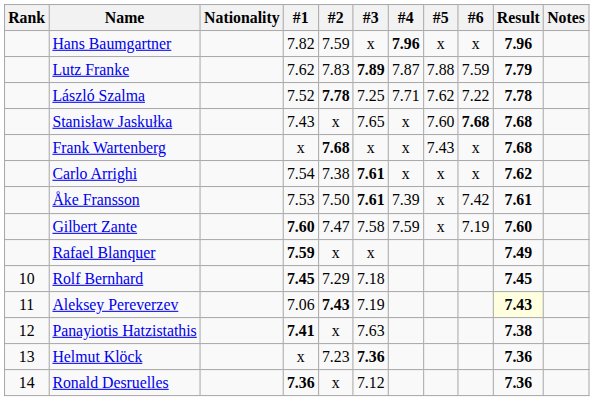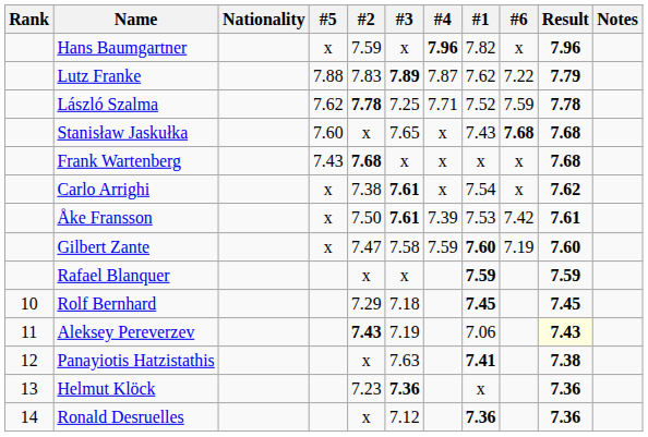 <table class="wikitable sortable" style="text-align:center;font-size:95%">
 <tr>
 <th>Rank</th>
 <th>Name</th>
 <th>Nationality</th>
-<th>#1</th>
+<th>#5</th>
 <th>#2</th>
 <th>#3</th>
 <th>#4</th>
-<th>#5</th>
+<th>#1</th>
 <th>#6</th>
 <th>Result</th>
 <th>Notes</th>
 </tr>
 <tr>
 <td></td>
 <td align="left"><a href='#'>Hans Baumgartner</a></td>
 <td align=left></td>
-<td>7.82</td>
+<td>x</td>
 <td>7.59</td>
 <td>x</td>
 <td><strong>7.96</strong></td>
-<td>x</td>
+<td>7.82</td>
 <td>x</td>
 <td><strong>7.96</strong></td>
 <td></td>
 </tr>
 <tr>
 <td></td>
 <td align="left"><a href='#'>Lutz Franke</a></td>
 <td align=left></td>
-<td>7.62</td>
+<td>7.88</td>
 <td>7.83</td>
 <td><strong>7.89</strong></td>
 <td>7.87</td>
-<td>7.88</td>
-<td>7.59</td>
+<td>7.62</td>
+<td>7.22</td>
 <td><strong>7.79</strong></td>
 <td></td>
 </tr>
 <tr>
 <td></td>
 <td align="left"><a href='#'>László Szalma</a></td>
 <td align=left></td>
-<td>7.52</td>
+<td>7.62</td>
 <td><strong>7.78</strong></td>
 <td>7.25</td>
 <td>7.71</td>
-<td>7.62</td>
-<td>7.22</td>
+<td>7.52</td>
+<td>7.59</td>
 <td><strong>7.78</strong></td>
 <td></td>
 </tr>
 <tr>
 <td></td>
 <td align="left"><a href='#'>Stanisław Jaskułka</a></td>
 <td align=left></td>
-<td>7.43</td>
+<td>7.60</td>
 <td>x</td>
 <td>7.65</td>
 <td>x</td>
-<td>7.60</td>
+<td>7.43</td>
 <td><strong>7.68</strong></td>
 <td><strong>7.68</strong></td>
 <td></td>
 </tr>
 <tr>
 <td></td>
 <td align="left"><a href='#'>Frank Wartenberg</a></td>
 <td align=left></td>
-<td>x</td>
+<td>7.43</td>
 <td><strong>7.68</strong></td>
 <td>x</td>
 <td>x</td>
-<td>7.43</td>
+<td>x</td>
 <td>x</td>
 <td><strong>7.68</strong></td>
 <td></td>
 </tr>
 <tr>
 <td></td>
 <td align="left"><a href='#'>Carlo Arrighi</a></td>
 <td align=left></td>
-<td>7.54</td>
+<td>x</td>
 <td>7.38</td>
 <td><strong>7.61</strong></td>
 <td>x</td>
-<td>x</td>
+<td>7.54</td>
 <td>x</td>
 <td><strong>7.62</strong></td>
 <td></td>
 </tr>
 <tr>
 <td></td>
 <td align="left"><a href='#'>Åke Fransson</a></td>
 <td align=left></td>
-<td>7.53</td>
+<td>x</td>
 <td>7.50</td>
 <td><strong>7.61</strong></td>
 <td>7.39</td>
-<td>x</td>
+<td>7.53</td>
 <td>7.42</td>
 <td><strong>7.61</strong></td>
 <td></td>
 </tr>
 <tr>
 <td></td>
 <td align="left"><a href='#'>Gilbert Zante</a></td>
 <td align=left></td>
-<td><strong>7.60</strong></td>
+<td>x</td>
 <td>7.47</td>
 <td>7.58</td>
 <td>7.59</td>
-<td>x</td>
+<td><strong>7.60</strong></td>
 <td>7.19</td>
 <td><strong>7.60</strong></td>
 <td></td>
 </tr>
 <tr>
 <td></td>
 <td align="left"><a href='#'>Rafael Blanquer</a></td>
 <td align=left></td>
-<td><strong>7.59</strong></td>
+<td></td>
 <td>x</td>
 <td>x</td>
 <td></td>
+<td><strong>7.59</strong></td>
 <td></td>
-<td></td>
-<td><strong>7.49</strong></td>
+<td><strong>7.59</strong></td>
 <td></td>
 </tr>
 <tr>
 <td>10</td>
 <td align="left"><a href='#'>Rolf Bernhard</a></td>
 <td align=left></td>
-<td><strong>7.45</strong></td>
+<td></td>
 <td>7.29</td>
 <td>7.18</td>
 <td></td>
-<td></td>
+<td><strong>7.45</strong></td>
 <td></td>
 <td><strong>7.45</strong></td>
 <td></td>
 </tr>
 <tr>
 <td>11</td>
 <td align="left"><a href='#'>Aleksey Pereverzev</a></td>
 <td align=left></td>
-<td>7.06</td>
+<td></td>
 <td><strong>7.43</strong></td>
 <td>7.19</td>
 <td></td>
-<td></td>
+<td>7.06</td>
 <td></td>
 <td style="background: lightyellow;"><strong>7.43</strong></td>
 <td></td>
 </tr>
 <tr>
 <td>12</td>
 <td align="left"><a href='#'>Panayiotis Hatzistathis</a></td>
 <td align=left></td>
-<td><strong>7.41</strong></td>
+<td></td>
 <td>x</td>
 <td>7.63</td>
 <td></td>
-<td></td>
+<td><strong>7.41</strong></td>
 <td></td>
 <td><strong>7.38</strong></td>
 <td></td>
 </tr>
 <tr>
 <td>13</td>
 <td align="left"><a href='#'>Helmut Klöck</a></td>
 <td align=left></td>
-<td>x</td>
+<td></td>
 <td>7.23</td>
 <td><strong>7.36</strong></td>
 <td></td>
-<td></td>
+<td>x</td>
 <td></td>
 <td><strong>7.36</strong></td>
 <td></td>
 </tr>
 <tr>
 <td>14</td>
 <td align="left"><a href='#'>Ronald Desruelles</a></td>
 <td align=left></td>
-<td><strong>7.36</strong></td>
+<td></td>
 <td>x</td>
 <td>7.12</td>
 <td></td>
-<td></td>
+<td><strong>7.36</strong></td>
 <td></td>
 <td><strong>7.36</strong></td>
 <td></td>
 </tr>
 </table>
